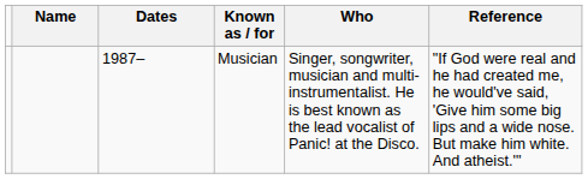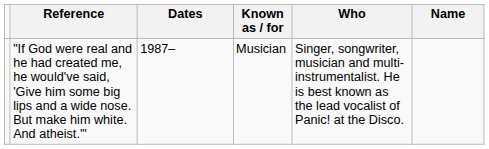 <table class="wikitable sortable">
 <tr style="vertical-align:top; text-align:left;">
 <td></td>
-<th style="width:15%;">Name</th>
+<th class="unsortable">Reference</th>
 <th class="unsortable"! style="width:20%;">Dates</th>
 <th>Known as / for</th>
 <th style="width:25%;">Who</th>
-<th class="unsortable">Reference</th>
+<th style="width:15%;">Name</th>
 </tr>
 <tr valign="top">
 <td></td>
-<td></td>
+<td>"If God were real and he had created me, he would've said, 'Give him some big lips and a wide nose. But make him white. And atheist.'"</td>
 <td>1987–</td>
 <td>Musician</td>
 <td>Singer, songwriter, musician and multi-instrumentalist. He is best known as the lead vocalist of Panic! at the Disco.</td>
-<td>"If God were real and he had created me, he would've said, 'Give him some big lips and a wide nose. But make him white. And atheist.'"</td>
+<td></td>
 </tr>
 </table>
